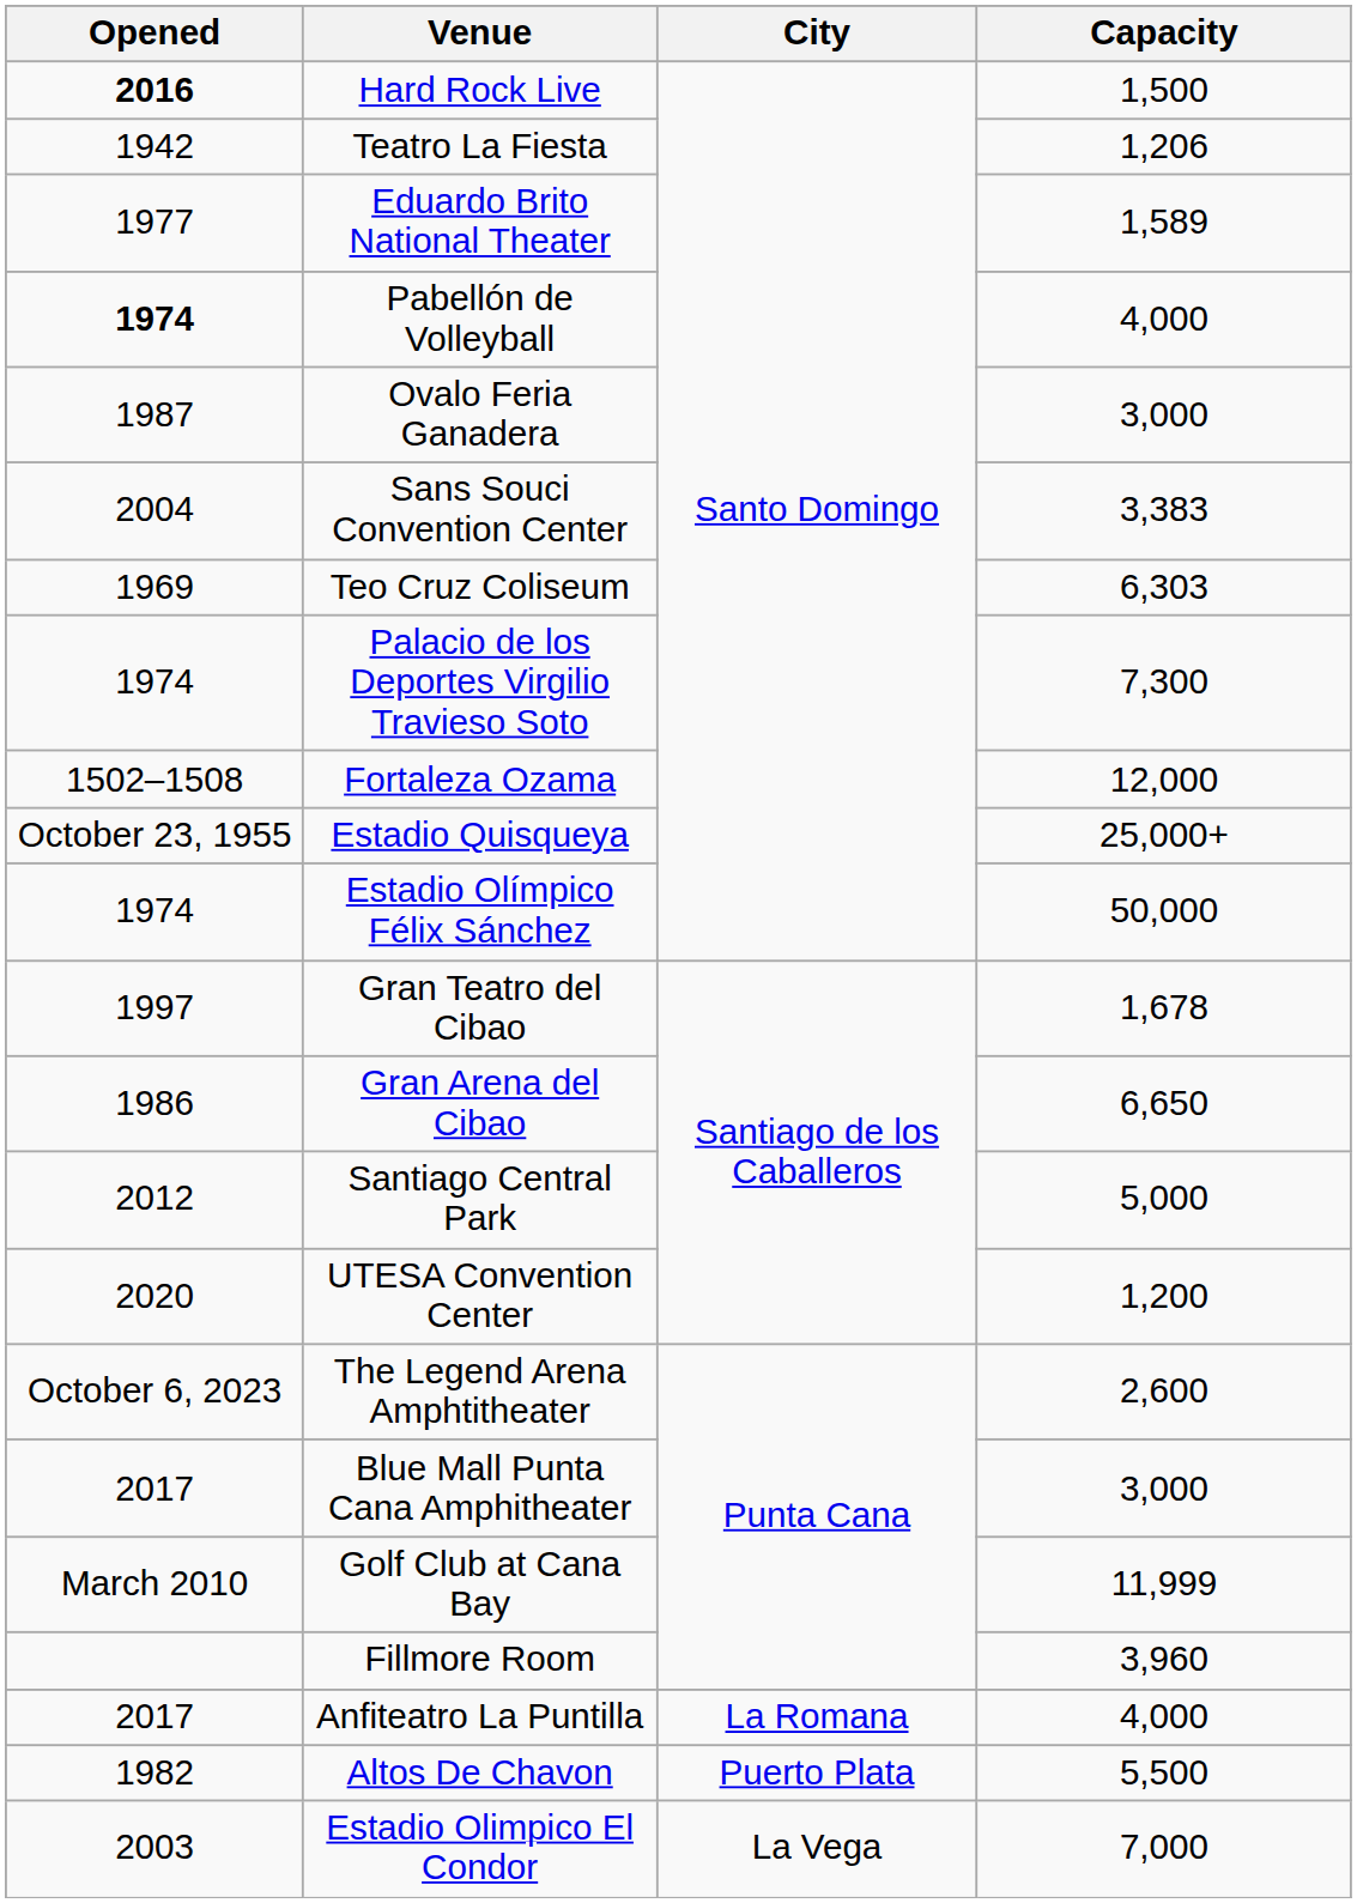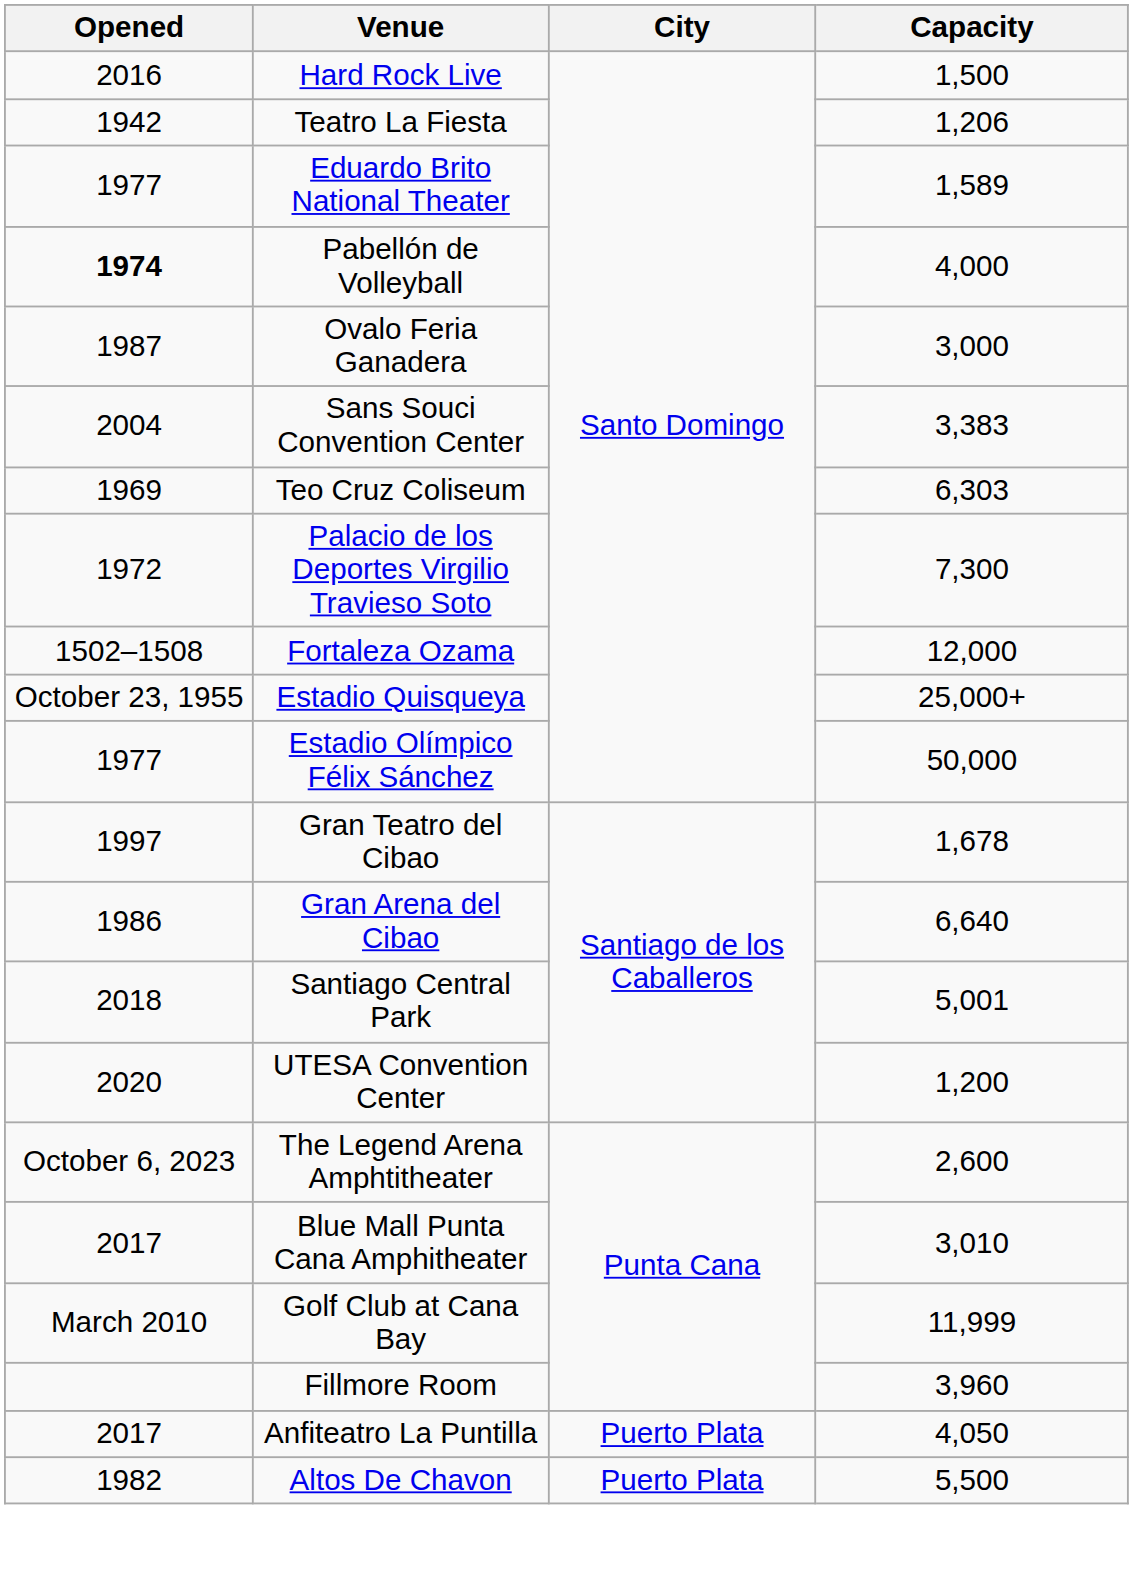 <table class="sortable wikitable" style="text-align:center;">
 <tr>
 <th scope="col" style="width:15em;">Opened</th>
 <th scope="col" style="width:15em;">Venue</th>
 <th scope="col" style="width:15em;">City</th>
 <th scope="col" style="width:20em;">Capacity</th>
 </tr>
 <tr>
-<td><strong>2016</strong></td>
+<td>2016</td>
 <td><a href='#'>Hard Rock Live</a></td>
 <td rowspan="11"><a href='#'>Santo Domingo</a></td>
 <td>1,500</td>
 </tr>
 <tr>
 <td>1942</td>
 <td>Teatro La Fiesta</td>
 <td>1,206</td>
 </tr>
 <tr>
 <td>1977</td>
 <td><a href='#'>Eduardo Brito National Theater</a></td>
 <td>1,589</td>
 </tr>
 <tr>
 <td><strong>1974</strong></td>
 <td>Pabellón de Volleyball</td>
 <td>4,000</td>
 </tr>
 <tr>
 <td>1987</td>
 <td>Ovalo Feria Ganadera</td>
 <td>3,000</td>
 </tr>
 <tr>
 <td>2004</td>
 <td>Sans Souci Convention Center</td>
 <td>3,383</td>
 </tr>
 <tr>
 <td>1969</td>
 <td>Teo Cruz Coliseum</td>
 <td>6,303</td>
 </tr>
 <tr>
-<td>1974</td>
+<td>1972</td>
 <td><a href='#'>Palacio de los Deportes Virgilio Travieso Soto</a></td>
 <td>7,300</td>
 </tr>
 <tr>
 <td>1502–1508</td>
 <td><a href='#'>Fortaleza Ozama</a></td>
 <td>12,000</td>
 </tr>
 <tr>
 <td>October 23, 1955</td>
 <td><a href='#'>Estadio Quisqueya</a></td>
 <td>25,000+</td>
 </tr>
 <tr>
-<td>1974</td>
+<td>1977</td>
 <td><a href='#'>Estadio Olímpico Félix Sánchez</a></td>
 <td>50,000</td>
 </tr>
 <tr>
 <td>1997</td>
 <td>Gran Teatro del Cibao</td>
 <td rowspan="4"><a href='#'>Santiago de los Caballeros</a></td>
 <td>1,678</td>
 </tr>
 <tr>
 <td>1986</td>
 <td><a href='#'>Gran Arena del Cibao</a></td>
-<td>6,650</td>
+<td>6,640</td>
 </tr>
 <tr>
-<td>2012</td>
+<td>2018</td>
 <td>Santiago Central Park</td>
-<td>5,000</td>
+<td>5,001</td>
 </tr>
 <tr>
 <td>2020</td>
 <td>UTESA Convention Center</td>
 <td>1,200</td>
 </tr>
 <tr>
 <td>October 6, 2023</td>
 <td>The Legend Arena Amphtitheater</td>
 <td rowspan="4"><a href='#'>Punta Cana</a></td>
 <td>2,600</td>
 </tr>
 <tr>
 <td>2017</td>
 <td>Blue Mall Punta Cana Amphitheater</td>
-<td>3,000</td>
+<td>3,010</td>
 </tr>
 <tr>
 <td>March 2010</td>
 <td>Golf Club at Cana Bay</td>
 <td>11,999</td>
 </tr>
 <tr>
 <td></td>
 <td>Fillmore Room</td>
 <td>3,960</td>
 </tr>
 <tr>
 <td>2017</td>
 <td>Anfiteatro La Puntilla</td>
-<td><a href='#'>La Romana</a></td>
-<td>4,000</td>
+<td><a href='#'>Puerto Plata</a></td>
+<td>4,050</td>
 </tr>
 <tr>
 <td>1982</td>
 <td><a href='#'>Altos De Chavon</a></td>
 <td><a href='#'>Puerto Plata</a></td>
 <td>5,500</td>
 </tr>
-<tr>
-<td>2003</td>
-<td><a href='#'>Estadio Olimpico El Condor</a></td>
-<td>La Vega</td>
-<td>7,000</td>
-</tr>
 </table>
